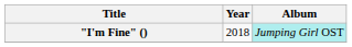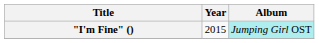 <table class="wikitable plainrowheaders" style="text-align:center;">
 <tr>
 <th scope="col" style="width:18em;">Title</th>
 <th scope="col">Year</th>
 <th scope="col">Album</th>
 </tr>
 <tr>
 <th scope="row">"I'm Fine" ()</th>
-<td>2018</td>
+<td>2015</td>
 <td style="background: paleturquoise;"><em>Jumping Girl</em> OST</td>
 </tr>
 <tr>
 </tr>
 </table>
